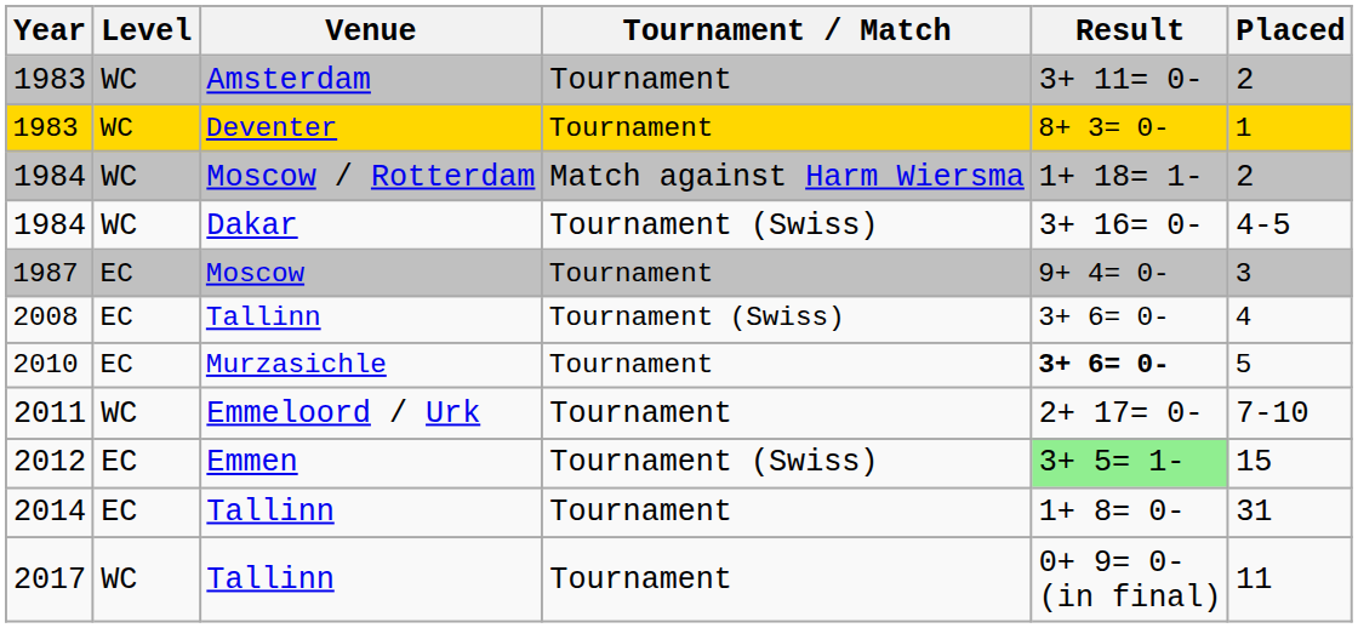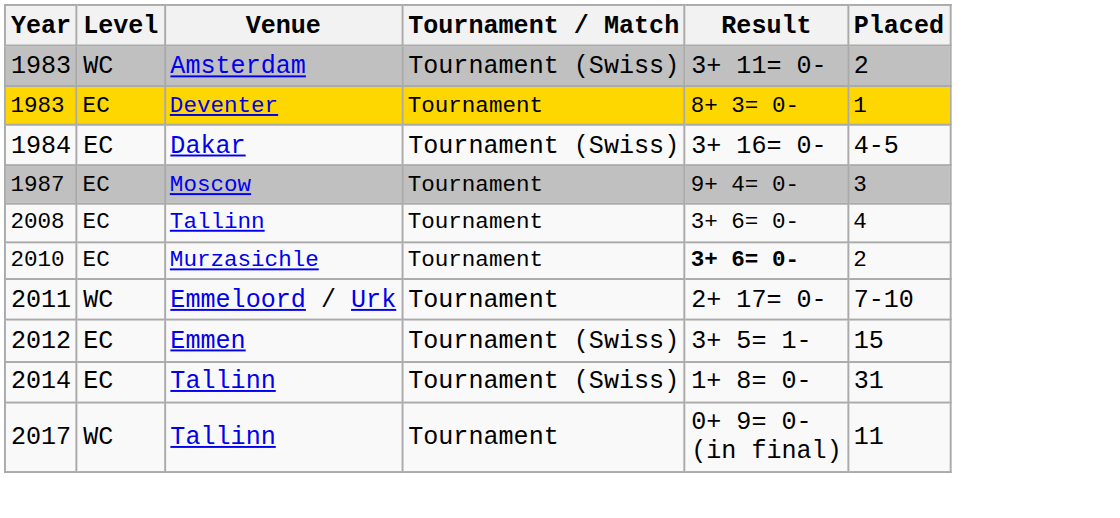 <table class="sortable wikitable">
 <tr>
 <th>Year</th>
 <th>Level</th>
 <th>Venue</th>
 <th>Tournament / Match</th>
 <th>Result</th>
 <th>Placed</th>
 </tr>
 <tr bgcolor="silver">
 <td>1983</td>
 <td>WC</td>
 <td> <a href='#'>Amsterdam</a></td>
-<td>Tournament</td>
+<td>Tournament (Swiss)</td>
 <td>3+ 11= 0-</td>
 <td>2</td>
 </tr>
 <tr bgcolor="gold" style="font-size:90%;">
 <td>1983</td>
-<td>WC</td>
+<td>EC</td>
 <td> <a href='#'>Deventer</a></td>
 <td>Tournament</td>
 <td>8+ 3= 0-</td>
 <td>1</td>
 </tr>
-<tr bgcolor="silver">
-<td>1984</td>
-<td>WC</td>
-<td> <a href='#'>Moscow</a> /  <a href='#'>Rotterdam</a></td>
-<td>Match against  <a href='#'>Harm Wiersma</a></td>
-<td>1+ 18= 1-</td>
-<td>2</td>
-</tr>
 <tr>
 <td>1984</td>
-<td>WC</td>
+<td>EC</td>
 <td> <a href='#'>Dakar</a></td>
 <td>Tournament (Swiss)</td>
 <td>3+ 16= 0-</td>
 <td>4-5</td>
 </tr>
 <tr bgcolor="silver" style="font-size:90%;">
 <td>1987</td>
 <td>EC</td>
 <td> <a href='#'>Moscow</a></td>
 <td>Tournament</td>
 <td>9+ 4= 0-</td>
 <td>3</td>
 </tr>
 <tr style="font-size:90%;">
 <td>2008</td>
 <td>EC</td>
 <td> <a href='#'>Tallinn</a></td>
-<td>Tournament (Swiss)</td>
+<td>Tournament</td>
 <td>3+ 6= 0-</td>
 <td>4</td>
 </tr>
 <tr style="font-size:90%;">
 <td>2010</td>
 <td>EC</td>
 <td> <a href='#'>Murzasichle</a></td>
 <td>Tournament</td>
 <td><strong>3+ 6= 0-</strong></td>
-<td>5</td>
+<td>2</td>
 </tr>
 <tr>
 <td>2011</td>
 <td>WC</td>
 <td> <a href='#'>Emmeloord</a> / <a href='#'>Urk</a></td>
 <td>Tournament</td>
 <td>2+ 17= 0-</td>
 <td>7-10</td>
 </tr>
 <tr>
 <td>2012</td>
 <td>EC</td>
 <td> <a href='#'>Emmen</a></td>
 <td>Tournament (Swiss)</td>
-<td style="background: lightgreen;">3+ 5= 1-</td>
+<td>3+ 5= 1-</td>
 <td>15</td>
 </tr>
 <tr>
 <td>2014</td>
 <td>EC</td>
 <td> <a href='#'>Tallinn</a></td>
-<td>Tournament</td>
+<td>Tournament (Swiss)</td>
 <td>1+ 8= 0-</td>
 <td>31</td>
 </tr>
 <tr>
 <td>2017</td>
 <td>WC</td>
 <td> <a href='#'>Tallinn</a></td>
 <td>Tournament</td>
 <td>0+ 9= 0-<br>(in final)</td>
 <td>11</td>
 </tr>
 </table>
